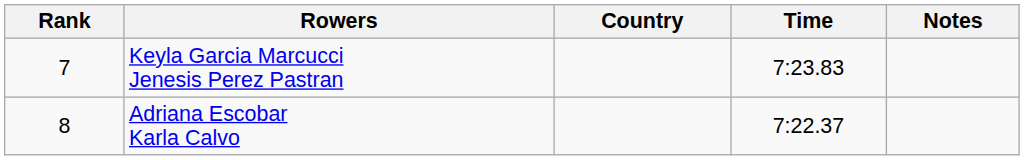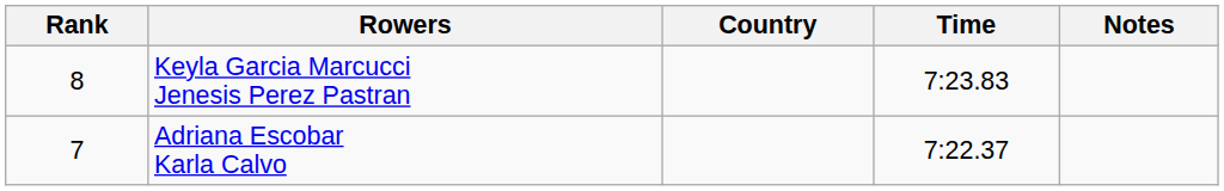 <table class="wikitable" width=60% style="text-align:center">
 <tr>
 <th>Rank</th>
 <th>Rowers</th>
 <th>Country</th>
 <th>Time</th>
 <th>Notes</th>
 </tr>
 <tr>
-<td>7</td>
+<td>8</td>
 <td align=left><a href='#'>Keyla Garcia Marcucci</a><br><a href='#'>Jenesis Perez Pastran</a></td>
 <td align=left></td>
 <td>7:23.83</td>
 <td></td>
 </tr>
 <tr>
-<td>8</td>
+<td>7</td>
 <td align=left><a href='#'>Adriana Escobar</a><br><a href='#'>Karla Calvo</a></td>
 <td align=left></td>
 <td>7:22.37</td>
 <td></td>
 </tr>
 </table>
